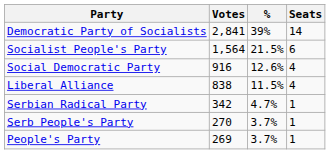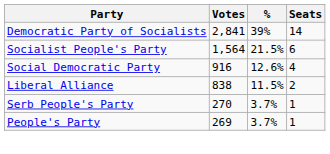 <table class="wikitable">
 <tr>
 <th>Party</th>
 <th>Votes</th>
 <th>%</th>
 <th>Seats</th>
 </tr>
 <tr>
 <td><a href='#'>Democratic Party of Socialists</a></td>
 <td>2,841</td>
 <td>39%</td>
 <td>14</td>
 </tr>
 <tr>
 <td><a href='#'>Socialist People's Party</a></td>
 <td>1,564</td>
 <td>21.5%</td>
 <td>6</td>
 </tr>
 <tr>
 <td><a href='#'>Social Democratic Party</a></td>
 <td>916</td>
 <td>12.6%</td>
 <td>4</td>
 </tr>
 <tr>
 <td><a href='#'>Liberal Alliance</a></td>
 <td>838</td>
 <td>11.5%</td>
-<td>4</td>
-</tr>
-<tr>
-<td><a href='#'>Serbian Radical Party</a></td>
-<td>342</td>
-<td>4.7%</td>
-<td>1</td>
+<td>2</td>
 </tr>
 <tr>
 <td><a href='#'>Serb People's Party</a></td>
 <td>270</td>
 <td>3.7%</td>
 <td>1</td>
 </tr>
 <tr>
 <td><a href='#'>People's Party</a></td>
 <td>269</td>
 <td>3.7%</td>
 <td>1</td>
 </tr>
 </table>
